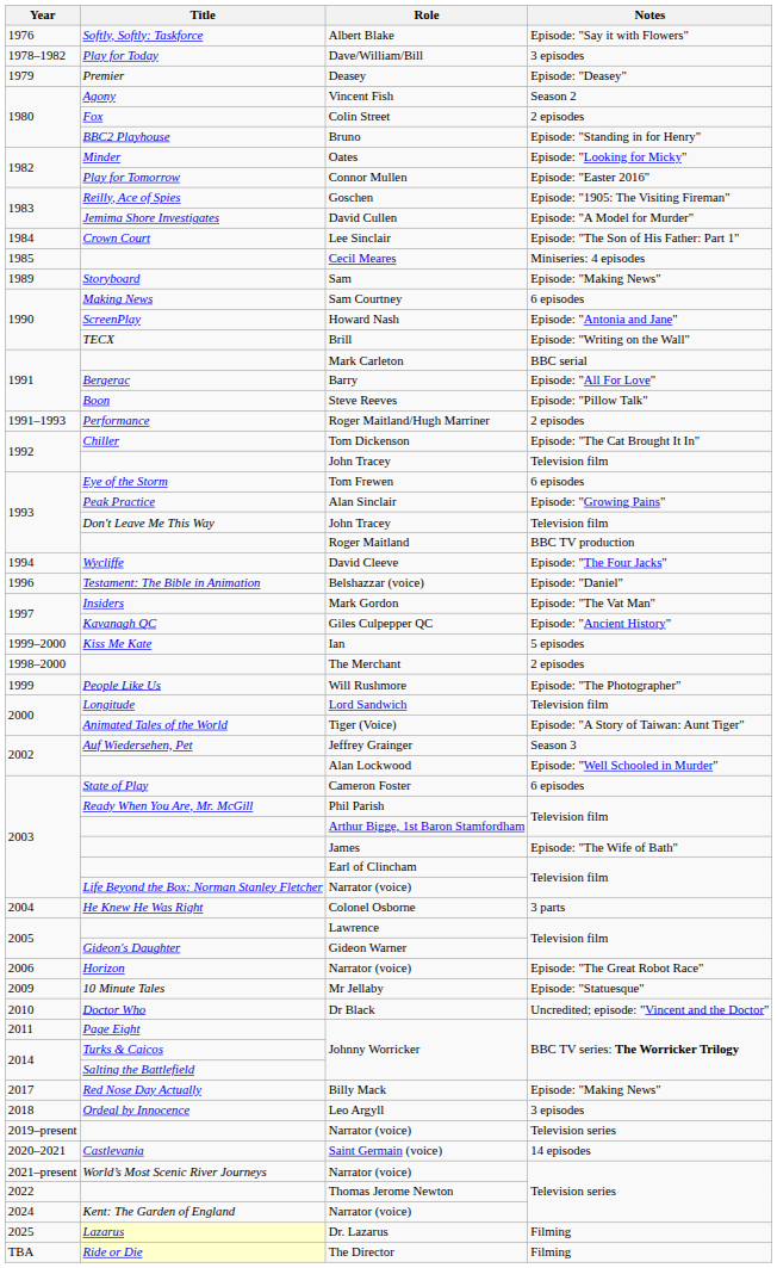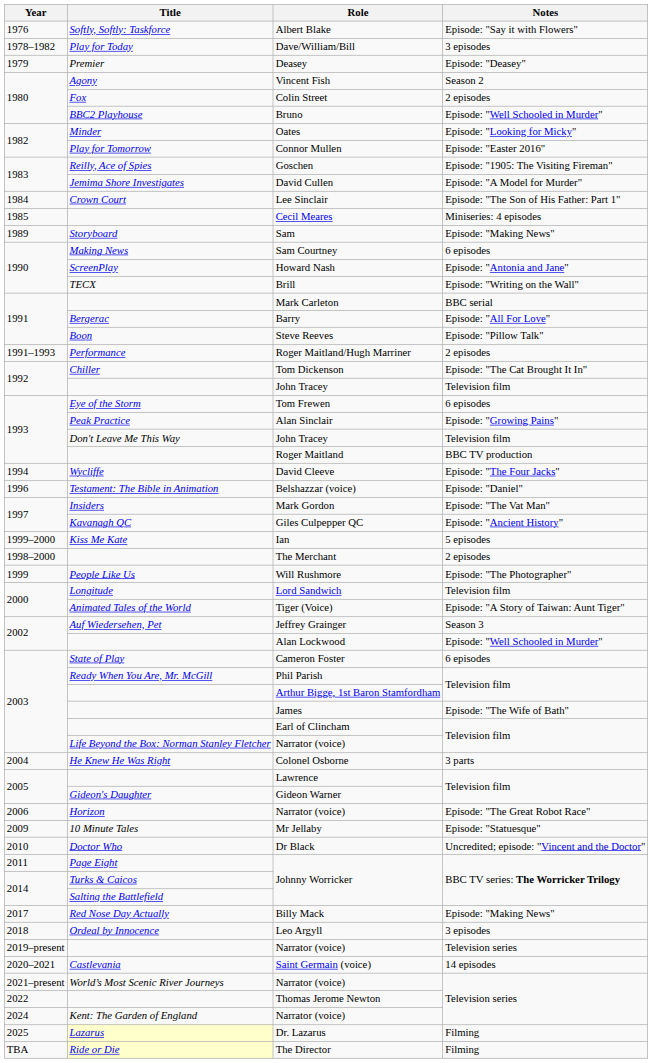 <table class="wikitable sortable">
 <tr>
 <th>Year</th>
 <th>Title</th>
 <th>Role</th>
 <th class="unsortable">Notes</th>
 </tr>
 <tr>
 <td>1976</td>
 <td><em><a href='#'>Softly, Softly: Taskforce</a></em></td>
 <td>Albert Blake</td>
 <td>Episode: "Say it with Flowers"</td>
 </tr>
 <tr>
 <td>1978–1982</td>
 <td><em><a href='#'>Play for Today</a></em></td>
 <td>Dave/William/Bill</td>
 <td>3 episodes</td>
 </tr>
 <tr>
 <td>1979</td>
 <td><em>Premier</em></td>
 <td>Deasey</td>
 <td>Episode: "Deasey"</td>
 </tr>
 <tr>
 <td rowspan=3>1980</td>
 <td><em><a href='#'>Agony</a></em></td>
 <td>Vincent Fish</td>
 <td>Season 2</td>
 </tr>
 <tr>
 <td><em><a href='#'>Fox</a></em></td>
 <td>Colin Street</td>
 <td>2 episodes</td>
 </tr>
 <tr>
 <td><em><a href='#'>BBC2 Playhouse</a></em></td>
 <td>Bruno</td>
-<td>Episode: "Standing in for Henry"</td>
+<td>Episode: "<a href='#'>Well Schooled in Murder</a>"</td>
 </tr>
 <tr>
 <td rowspan=2>1982</td>
 <td><em><a href='#'>Minder</a></em></td>
 <td>Oates</td>
 <td>Episode: "<a href='#'>Looking for Micky</a>"</td>
 </tr>
 <tr>
 <td><em><a href='#'>Play for Tomorrow</a></em></td>
 <td>Connor Mullen</td>
 <td>Episode: "Easter 2016"</td>
 </tr>
 <tr>
 <td rowspan=2>1983</td>
 <td><em><a href='#'>Reilly, Ace of Spies</a></em></td>
 <td>Goschen</td>
 <td>Episode: "1905: The Visiting Fireman"</td>
 </tr>
 <tr>
 <td><em><a href='#'>Jemima Shore Investigates</a></em></td>
 <td>David Cullen</td>
 <td>Episode: "A Model for Murder"</td>
 </tr>
 <tr>
 <td>1984</td>
 <td><em><a href='#'>Crown Court</a></em></td>
 <td>Lee Sinclair</td>
 <td>Episode: "The Son of His Father: Part 1"</td>
 </tr>
 <tr>
 <td>1985</td>
 <td><em></em></td>
 <td><a href='#'>Cecil Meares</a></td>
 <td>Miniseries: 4 episodes</td>
 </tr>
 <tr>
 <td>1989</td>
 <td><em><a href='#'>Storyboard</a></em></td>
 <td>Sam</td>
 <td>Episode: "Making News"</td>
 </tr>
 <tr>
 <td rowspan=3>1990</td>
 <td><em><a href='#'>Making News</a></em></td>
 <td>Sam Courtney</td>
 <td>6 episodes</td>
 </tr>
 <tr>
 <td><em><a href='#'>ScreenPlay</a></em></td>
 <td>Howard Nash</td>
 <td>Episode: "<a href='#'>Antonia and Jane</a>"</td>
 </tr>
 <tr>
 <td><em>TECX</em></td>
 <td>Brill</td>
 <td>Episode: "Writing on the Wall"</td>
 </tr>
 <tr>
 <td rowspan=3>1991</td>
 <td><em></em></td>
 <td>Mark Carleton</td>
 <td>BBC serial</td>
 </tr>
 <tr>
 <td><em><a href='#'>Bergerac</a></em></td>
 <td>Barry</td>
 <td>Episode: "<a href='#'>All For Love</a>"</td>
 </tr>
 <tr>
 <td><em><a href='#'>Boon</a></em></td>
 <td>Steve Reeves</td>
 <td>Episode: "Pillow Talk"</td>
 </tr>
 <tr>
 <td>1991–1993</td>
 <td><em><a href='#'>Performance</a></em></td>
 <td>Roger Maitland/Hugh Marriner</td>
 <td>2 episodes</td>
 </tr>
 <tr>
 <td rowspan=2>1992</td>
 <td><em><a href='#'>Chiller</a></em></td>
 <td>Tom Dickenson</td>
 <td>Episode: "The Cat Brought It In"</td>
 </tr>
 <tr>
 <td><em></em></td>
 <td>John Tracey</td>
 <td>Television film</td>
 </tr>
 <tr>
 <td rowspan=4>1993</td>
 <td><em><a href='#'>Eye of the Storm</a></em></td>
 <td>Tom Frewen</td>
 <td>6 episodes</td>
 </tr>
 <tr>
 <td><em><a href='#'>Peak Practice</a></em></td>
 <td>Alan Sinclair</td>
 <td>Episode: "<a href='#'>Growing Pains</a>"</td>
 </tr>
 <tr>
 <td><em>Don't Leave Me This Way</em></td>
 <td>John Tracey</td>
 <td>Television film</td>
 </tr>
 <tr>
 <td><em></em></td>
 <td>Roger Maitland</td>
 <td>BBC TV production</td>
 </tr>
 <tr>
 <td>1994</td>
 <td><em><a href='#'>Wycliffe</a></em></td>
 <td>David Cleeve</td>
 <td>Episode: "<a href='#'>The Four Jacks</a>"</td>
 </tr>
 <tr>
 <td>1996</td>
 <td><em><a href='#'>Testament: The Bible in Animation</a></em></td>
 <td>Belshazzar (voice)</td>
 <td>Episode: "Daniel"</td>
 </tr>
 <tr>
 <td rowspan=2>1997</td>
 <td><em><a href='#'>Insiders</a></em></td>
 <td>Mark Gordon</td>
 <td>Episode: "The Vat Man"</td>
 </tr>
 <tr>
 <td><em><a href='#'>Kavanagh QC</a></em></td>
 <td>Giles Culpepper QC</td>
 <td>Episode: "<a href='#'>Ancient History</a>"</td>
 </tr>
 <tr>
 <td>1999–2000</td>
 <td><em><a href='#'>Kiss Me Kate</a></em></td>
 <td>Ian</td>
 <td>5 episodes</td>
 </tr>
 <tr>
 <td>1998–2000</td>
 <td><em></em></td>
 <td>The Merchant</td>
 <td>2 episodes</td>
 </tr>
 <tr>
 <td>1999</td>
 <td><em><a href='#'>People Like Us</a></em></td>
 <td>Will Rushmore</td>
 <td>Episode: "The Photographer"</td>
 </tr>
 <tr>
 <td rowspan=2>2000</td>
 <td><em><a href='#'>Longitude</a></em></td>
 <td><a href='#'>Lord Sandwich</a></td>
 <td>Television film</td>
 </tr>
 <tr>
 <td><em><a href='#'>Animated Tales of the World</a></em></td>
 <td>Tiger (Voice)</td>
 <td>Episode: "A Story of Taiwan: Aunt Tiger"</td>
 </tr>
 <tr>
 <td rowspan=2>2002</td>
 <td><em><a href='#'>Auf Wiedersehen, Pet</a></em></td>
 <td>Jeffrey Grainger</td>
 <td>Season 3</td>
 </tr>
 <tr>
 <td><em></em></td>
 <td>Alan Lockwood</td>
 <td>Episode: "<a href='#'>Well Schooled in Murder</a>"</td>
 </tr>
 <tr>
 <td rowspan=6>2003</td>
 <td><em><a href='#'>State of Play</a></em></td>
 <td>Cameron Foster</td>
 <td>6 episodes</td>
 </tr>
 <tr>
 <td><em><a href='#'>Ready When You Are, Mr. McGill</a></em></td>
 <td>Phil Parish</td>
 <td rowspan="2">Television film</td>
 </tr>
 <tr>
 <td><em></em></td>
 <td><a href='#'>Arthur Bigge, 1st Baron Stamfordham</a></td>
 </tr>
 <tr>
 <td><em></em></td>
 <td>James</td>
 <td>Episode: "The Wife of Bath"</td>
 </tr>
 <tr>
 <td><em></em></td>
 <td>Earl of Clincham</td>
 <td rowspan="2">Television film</td>
 </tr>
 <tr>
 <td><em><a href='#'>Life Beyond the Box: Norman Stanley Fletcher</a></em></td>
 <td>Narrator (voice)</td>
 </tr>
 <tr>
 <td>2004</td>
 <td><em><a href='#'>He Knew He Was Right</a></em></td>
 <td>Colonel Osborne</td>
 <td>3 parts</td>
 </tr>
 <tr>
 <td rowspan=2>2005</td>
 <td><em></em></td>
 <td>Lawrence</td>
 <td rowspan="2">Television film</td>
 </tr>
 <tr>
 <td><em><a href='#'>Gideon's Daughter</a></em></td>
 <td>Gideon Warner</td>
 </tr>
 <tr>
 <td>2006</td>
 <td><em><a href='#'>Horizon</a></em></td>
 <td>Narrator (voice)</td>
 <td>Episode: "The Great Robot Race"</td>
 </tr>
 <tr>
 <td>2009</td>
 <td><em>10 Minute Tales</em></td>
 <td>Mr Jellaby</td>
 <td>Episode: "Statuesque"</td>
 </tr>
 <tr>
 <td>2010</td>
 <td><em><a href='#'>Doctor Who</a></em></td>
 <td>Dr Black</td>
 <td>Uncredited; episode: "<a href='#'>Vincent and the Doctor</a>"</td>
 </tr>
 <tr>
 <td>2011</td>
 <td><em><a href='#'>Page Eight</a></em></td>
 <td rowspan="3">Johnny Worricker</td>
 <td rowspan="3">BBC TV series: <strong>The Worricker Trilogy</strong></td>
 </tr>
 <tr>
 <td rowspan=2>2014</td>
 <td><em><a href='#'>Turks & Caicos</a></em></td>
 </tr>
 <tr>
 <td><em><a href='#'>Salting the Battlefield</a></em></td>
 </tr>
 <tr>
 <td>2017</td>
 <td><em><a href='#'>Red Nose Day Actually</a></em></td>
 <td>Billy Mack</td>
 <td>Episode: "Making News"</td>
 </tr>
 <tr>
 <td>2018</td>
 <td><em><a href='#'>Ordeal by Innocence</a></em></td>
 <td>Leo Argyll</td>
 <td>3 episodes</td>
 </tr>
 <tr>
 <td>2019–present</td>
 <td><em></em></td>
 <td>Narrator (voice)</td>
 <td>Television series</td>
 </tr>
 <tr>
 <td>2020–2021</td>
 <td><em><a href='#'>Castlevania</a></em></td>
 <td><a href='#'>Saint Germain</a> (voice)</td>
 <td>14 episodes</td>
 </tr>
 <tr>
 <td>2021–present</td>
 <td><em>World’s Most Scenic River Journeys</em></td>
 <td>Narrator (voice)</td>
 <td rowspan="3">Television series</td>
 </tr>
 <tr>
 <td>2022</td>
 <td><em></em></td>
 <td>Thomas Jerome Newton</td>
 </tr>
 <tr>
 <td>2024</td>
 <td><em>Kent: The Garden of England</em></td>
 <td>Narrator (voice)</td>
 </tr>
 <tr>
 <td>2025</td>
 <td style="background:#FFFFCC;"><em><a href='#'>Lazarus</a></em></td>
 <td>Dr. Lazarus</td>
 <td>Filming</td>
 </tr>
 <tr>
 <td>TBA</td>
 <td style="background:#FFFFCC;"><em><a href='#'>Ride or Die</a></em></td>
 <td>The Director</td>
 <td>Filming</td>
 </tr>
 </table>
